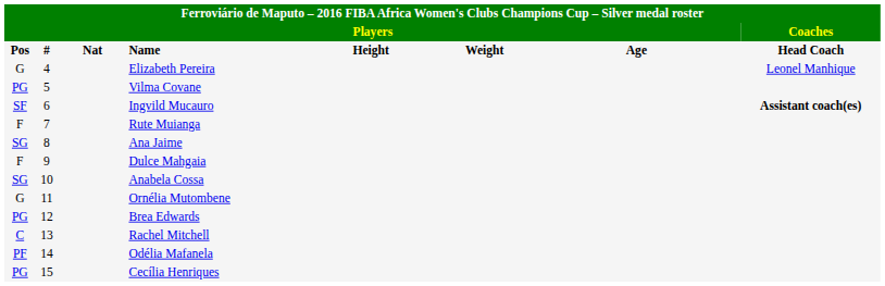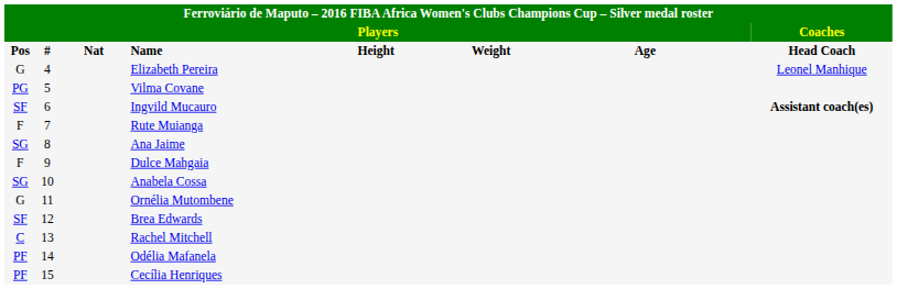 <table border=0 cellpadding=2 cellspacing=0  |- bgcolor=#f5f5f5 style="text-align:center; font-size:85%;" width=75%>
 <tr>
 <td colspan="8" style="background: green; color: white"><strong>Ferroviário de Maputo – 2016 FIBA Africa Women's Clubs Champions Cup – Silver medal roster</strong></td>
 </tr>
 <tr>
 <td colspan="7" style="background: green; color: yellow"><strong>Players</strong></td>
 <td style="background: green; color: yellow"><strong>Coaches</strong></td>
 </tr>
 <tr style="background=#f5f5f5; color: black">
 <th width=5px>Pos</th>
 <th width=5px>#</th>
 <th width=50px>Nat</th>
 <th width=135px align=left>Name</th>
 <th width=100px>Height</th>
 <th width=70px>Weight</th>
 <th width=160px>Age</th>
 <th width=105px>Head Coach</th>
 </tr>
 <tr>
 <td>G</td>
 <td>4</td>
 <td></td>
 <td align=left><a href='#'>Elizabeth Pereira</a></td>
 <td><span></span></td>
 <td></td>
 <td><span></span></td>
 <td> <a href='#'>Leonel Manhique</a></td>
 </tr>
 <tr>
 <td><a href='#'>PG</a></td>
 <td>5</td>
 <td></td>
 <td align=left><a href='#'>Vilma Covane</a></td>
 <td><span></span></td>
 <td></td>
 <td><span></span></td>
 </tr>
 <tr>
 <td><a href='#'>SF</a></td>
 <td>6</td>
 <td></td>
 <td align=left><a href='#'>Ingvild Mucauro</a></td>
 <td><span></span></td>
 <td></td>
 <td><span></span></td>
 <td><strong>Assistant coach(es)</strong></td>
 </tr>
 <tr>
 <td>F</td>
 <td>7</td>
 <td></td>
 <td align=left><a href='#'>Rute Muianga</a></td>
 <td><span></span></td>
 <td></td>
 <td><span></span></td>
 <td></td>
 </tr>
 <tr>
 <td><a href='#'>SG</a></td>
 <td>8</td>
 <td></td>
 <td align=left><a href='#'>Ana Jaime</a></td>
 <td><span></span></td>
 <td></td>
 <td><span></span></td>
 </tr>
 <tr>
 <td>F</td>
 <td>9</td>
 <td></td>
 <td align=left><a href='#'>Dulce Mahgaia</a></td>
 <td><span></span></td>
 <td></td>
 <td><span></span></td>
 </tr>
 <tr>
 <td><a href='#'>SG</a></td>
 <td>10</td>
 <td></td>
 <td align=left><a href='#'>Anabela Cossa</a></td>
 <td><span></span></td>
 <td></td>
 <td><span></span></td>
 </tr>
 <tr>
 <td>G</td>
 <td>11</td>
 <td></td>
 <td align=left><a href='#'>Ornélia Mutombene</a></td>
 <td><span></span></td>
 <td></td>
 <td><span></span></td>
 </tr>
 <tr>
-<td><a href='#'>PG</a></td>
+<td><a href='#'>SF</a></td>
 <td>12</td>
 <td></td>
 <td align=left><a href='#'>Brea Edwards</a></td>
 <td><span></span></td>
 <td></td>
 <td><span></span></td>
 </tr>
 <tr>
 <td><a href='#'>C</a></td>
 <td>13</td>
 <td></td>
 <td align=left><a href='#'>Rachel Mitchell</a></td>
 <td><span></span></td>
 <td></td>
 <td><span></span></td>
 </tr>
 <tr>
 <td><a href='#'>PF</a></td>
 <td>14</td>
 <td></td>
 <td align=left><a href='#'>Odélia Mafanela</a></td>
 <td><span></span></td>
 <td></td>
 <td><span></span></td>
 </tr>
 <tr>
-<td><a href='#'>PG</a></td>
+<td><a href='#'>PF</a></td>
 <td>15</td>
 <td></td>
 <td align=left><a href='#'>Cecília Henriques</a></td>
 <td><span></span></td>
 <td></td>
 <td><span></span></td>
 </tr>
 </table>
